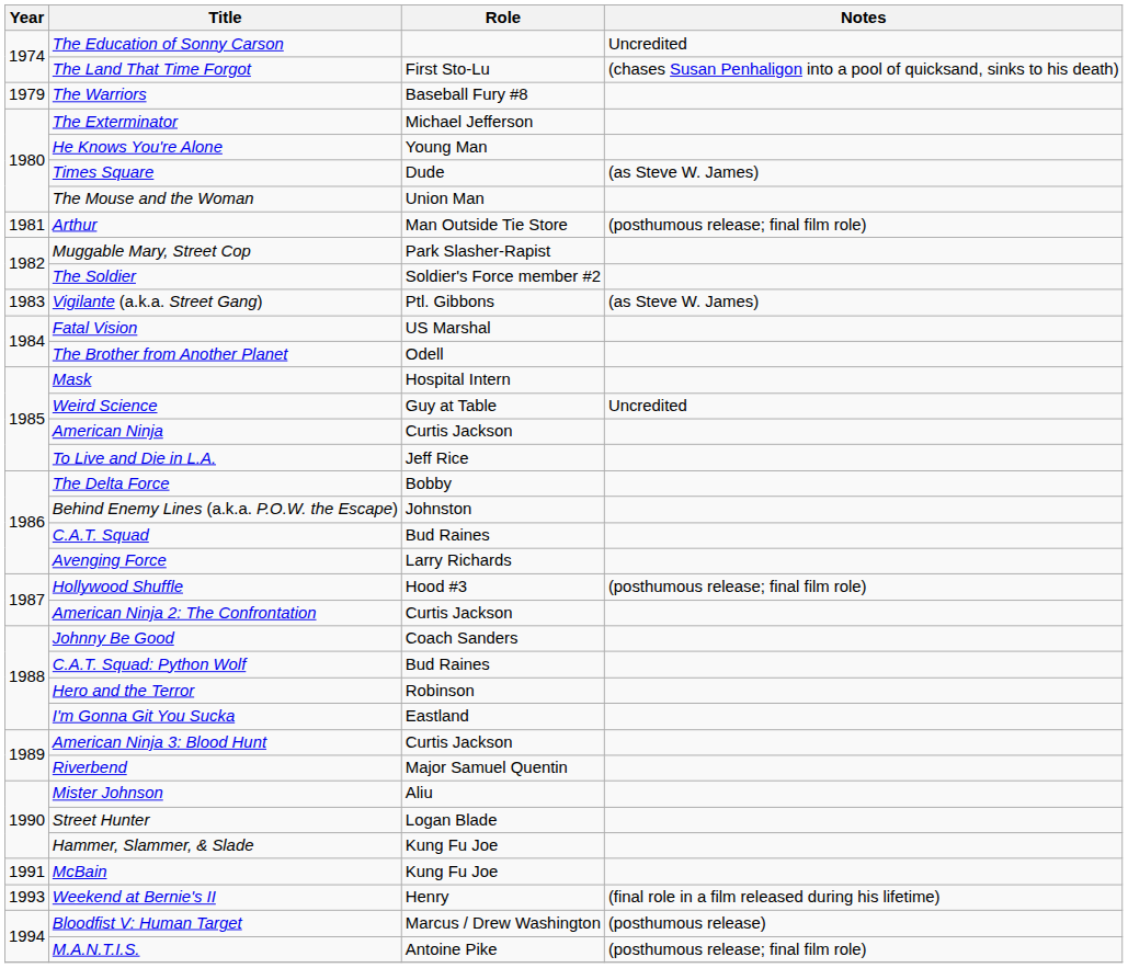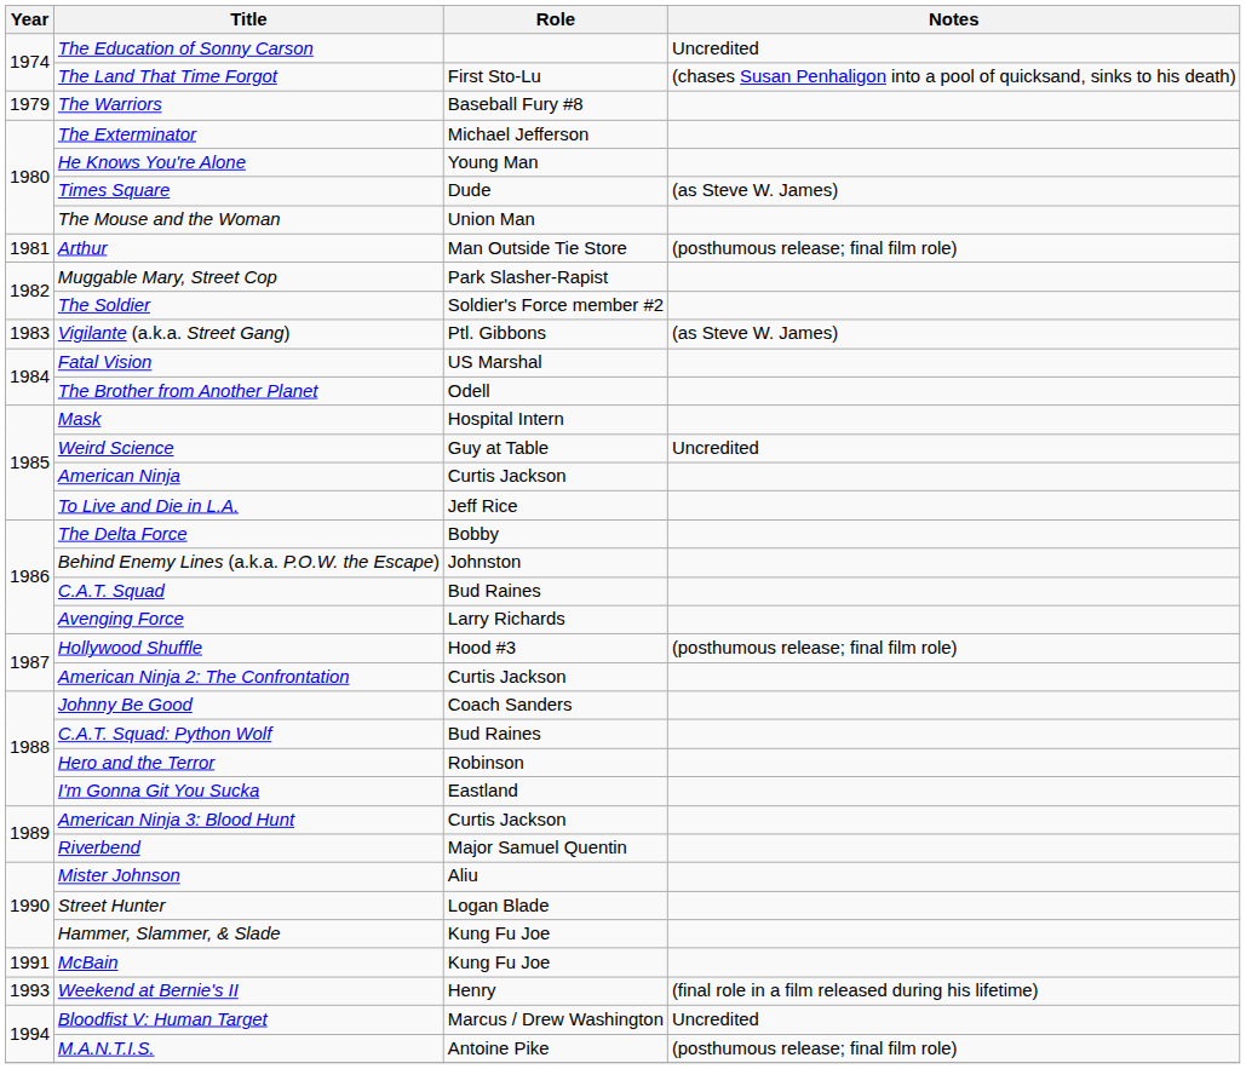 <table class="wikitable">
 <tr>
 <th>Year</th>
 <th>Title</th>
 <th>Role</th>
 <th>Notes</th>
 </tr>
 <tr>
 <td rowspan="2">1974</td>
 <td><em><a href='#'>The Education of Sonny Carson</a></em></td>
 <td></td>
 <td>Uncredited</td>
 </tr>
 <tr>
 <td><em><a href='#'>The Land That Time Forgot</a></em></td>
 <td>First Sto-Lu</td>
 <td>(chases <a href='#'>Susan Penhaligon</a> into a pool of quicksand, sinks to his death)</td>
 </tr>
 <tr>
 <td>1979</td>
 <td><em><a href='#'>The Warriors</a></em></td>
 <td>Baseball Fury #8</td>
 <td></td>
 </tr>
 <tr>
 <td rowspan="4">1980</td>
 <td><em><a href='#'>The Exterminator</a></em></td>
 <td>Michael Jefferson</td>
 <td></td>
 </tr>
 <tr>
 <td><em><a href='#'>He Knows You're Alone</a></em></td>
 <td>Young Man</td>
 <td></td>
 </tr>
 <tr>
 <td><em><a href='#'>Times Square</a></em></td>
 <td>Dude</td>
 <td>(as Steve W. James)</td>
 </tr>
 <tr>
 <td><em>The Mouse and the Woman</em></td>
 <td>Union Man</td>
 <td></td>
 </tr>
 <tr>
 <td>1981</td>
 <td><em><a href='#'>Arthur</a></em></td>
 <td>Man Outside Tie Store</td>
 <td>(posthumous release; final film role)</td>
 </tr>
 <tr>
 <td rowspan="2">1982</td>
 <td><em>Muggable Mary, Street Cop</em></td>
 <td>Park Slasher-Rapist</td>
 <td></td>
 </tr>
 <tr>
 <td><em><a href='#'>The Soldier</a></em></td>
 <td>Soldier's Force member #2</td>
 <td></td>
 </tr>
 <tr>
 <td>1983</td>
 <td><em><a href='#'>Vigilante</a></em> (a.k.a. <em>Street Gang</em>)</td>
 <td>Ptl. Gibbons</td>
 <td>(as Steve W. James)</td>
 </tr>
 <tr>
 <td rowspan="2">1984</td>
 <td><em><a href='#'>Fatal Vision</a></em></td>
 <td>US Marshal</td>
 <td></td>
 </tr>
 <tr>
 <td><em><a href='#'>The Brother from Another Planet</a></em></td>
 <td>Odell</td>
 <td></td>
 </tr>
 <tr>
 <td rowspan="4">1985</td>
 <td><em><a href='#'>Mask</a></em></td>
 <td>Hospital Intern</td>
 <td></td>
 </tr>
 <tr>
 <td><em><a href='#'>Weird Science</a></em></td>
 <td>Guy at Table</td>
 <td>Uncredited</td>
 </tr>
 <tr>
 <td><em><a href='#'>American Ninja</a></em></td>
 <td>Curtis Jackson</td>
 <td></td>
 </tr>
 <tr>
 <td><em><a href='#'>To Live and Die in L.A.</a></em></td>
 <td>Jeff Rice</td>
 <td></td>
 </tr>
 <tr>
 <td rowspan="4">1986</td>
 <td><em><a href='#'>The Delta Force</a></em></td>
 <td>Bobby</td>
 <td></td>
 </tr>
 <tr>
 <td><em>Behind Enemy Lines</em> (a.k.a. <em>P.O.W. the Escape</em>)</td>
 <td>Johnston</td>
 <td></td>
 </tr>
 <tr>
 <td><em><a href='#'>C.A.T. Squad</a></em></td>
 <td>Bud Raines</td>
 <td></td>
 </tr>
 <tr>
 <td><em><a href='#'>Avenging Force</a></em></td>
 <td>Larry Richards</td>
 <td></td>
 </tr>
 <tr>
 <td rowspan="2">1987</td>
 <td><em><a href='#'>Hollywood Shuffle</a></em></td>
 <td>Hood #3</td>
 <td>(posthumous release; final film role)</td>
 </tr>
 <tr>
 <td><em><a href='#'>American Ninja 2: The Confrontation</a></em></td>
 <td>Curtis Jackson</td>
 <td></td>
 </tr>
 <tr>
 <td rowspan="4">1988</td>
 <td><em><a href='#'>Johnny Be Good</a></em></td>
 <td>Coach Sanders</td>
 <td></td>
 </tr>
 <tr>
 <td><em><a href='#'>C.A.T. Squad: Python Wolf</a></em></td>
 <td>Bud Raines</td>
 <td></td>
 </tr>
 <tr>
 <td><em><a href='#'>Hero and the Terror</a></em></td>
 <td>Robinson</td>
 <td></td>
 </tr>
 <tr>
 <td><em><a href='#'>I'm Gonna Git You Sucka</a></em></td>
 <td>Eastland</td>
 <td></td>
 </tr>
 <tr>
 <td rowspan="2">1989</td>
 <td><em><a href='#'>American Ninja 3: Blood Hunt</a></em></td>
 <td>Curtis Jackson</td>
 <td></td>
 </tr>
 <tr>
 <td><em><a href='#'>Riverbend</a></em></td>
 <td>Major Samuel Quentin</td>
 <td></td>
 </tr>
 <tr>
 <td rowspan="3">1990</td>
 <td><em><a href='#'>Mister Johnson</a></em></td>
 <td>Aliu</td>
 <td></td>
 </tr>
 <tr>
 <td><em>Street Hunter</em></td>
 <td>Logan Blade</td>
 <td></td>
 </tr>
 <tr>
 <td><em>Hammer, Slammer, & Slade</em></td>
 <td>Kung Fu Joe</td>
 <td></td>
 </tr>
 <tr>
 <td>1991</td>
 <td><em><a href='#'>McBain</a></em></td>
 <td>Kung Fu Joe</td>
 <td></td>
 </tr>
 <tr>
 <td>1993</td>
 <td><em><a href='#'>Weekend at Bernie's II</a></em></td>
 <td>Henry</td>
 <td>(final role in a film released during his lifetime)</td>
 </tr>
 <tr>
 <td rowspan="2">1994</td>
 <td><em><a href='#'>Bloodfist V: Human Target</a></em></td>
 <td>Marcus / Drew Washington</td>
-<td>(posthumous release)</td>
+<td>Uncredited</td>
 </tr>
 <tr>
 <td><em><a href='#'>M.A.N.T.I.S.</a></em></td>
 <td>Antoine Pike</td>
 <td>(posthumous release; final film role)</td>
 </tr>
 <tr>
 </tr>
 </table>
